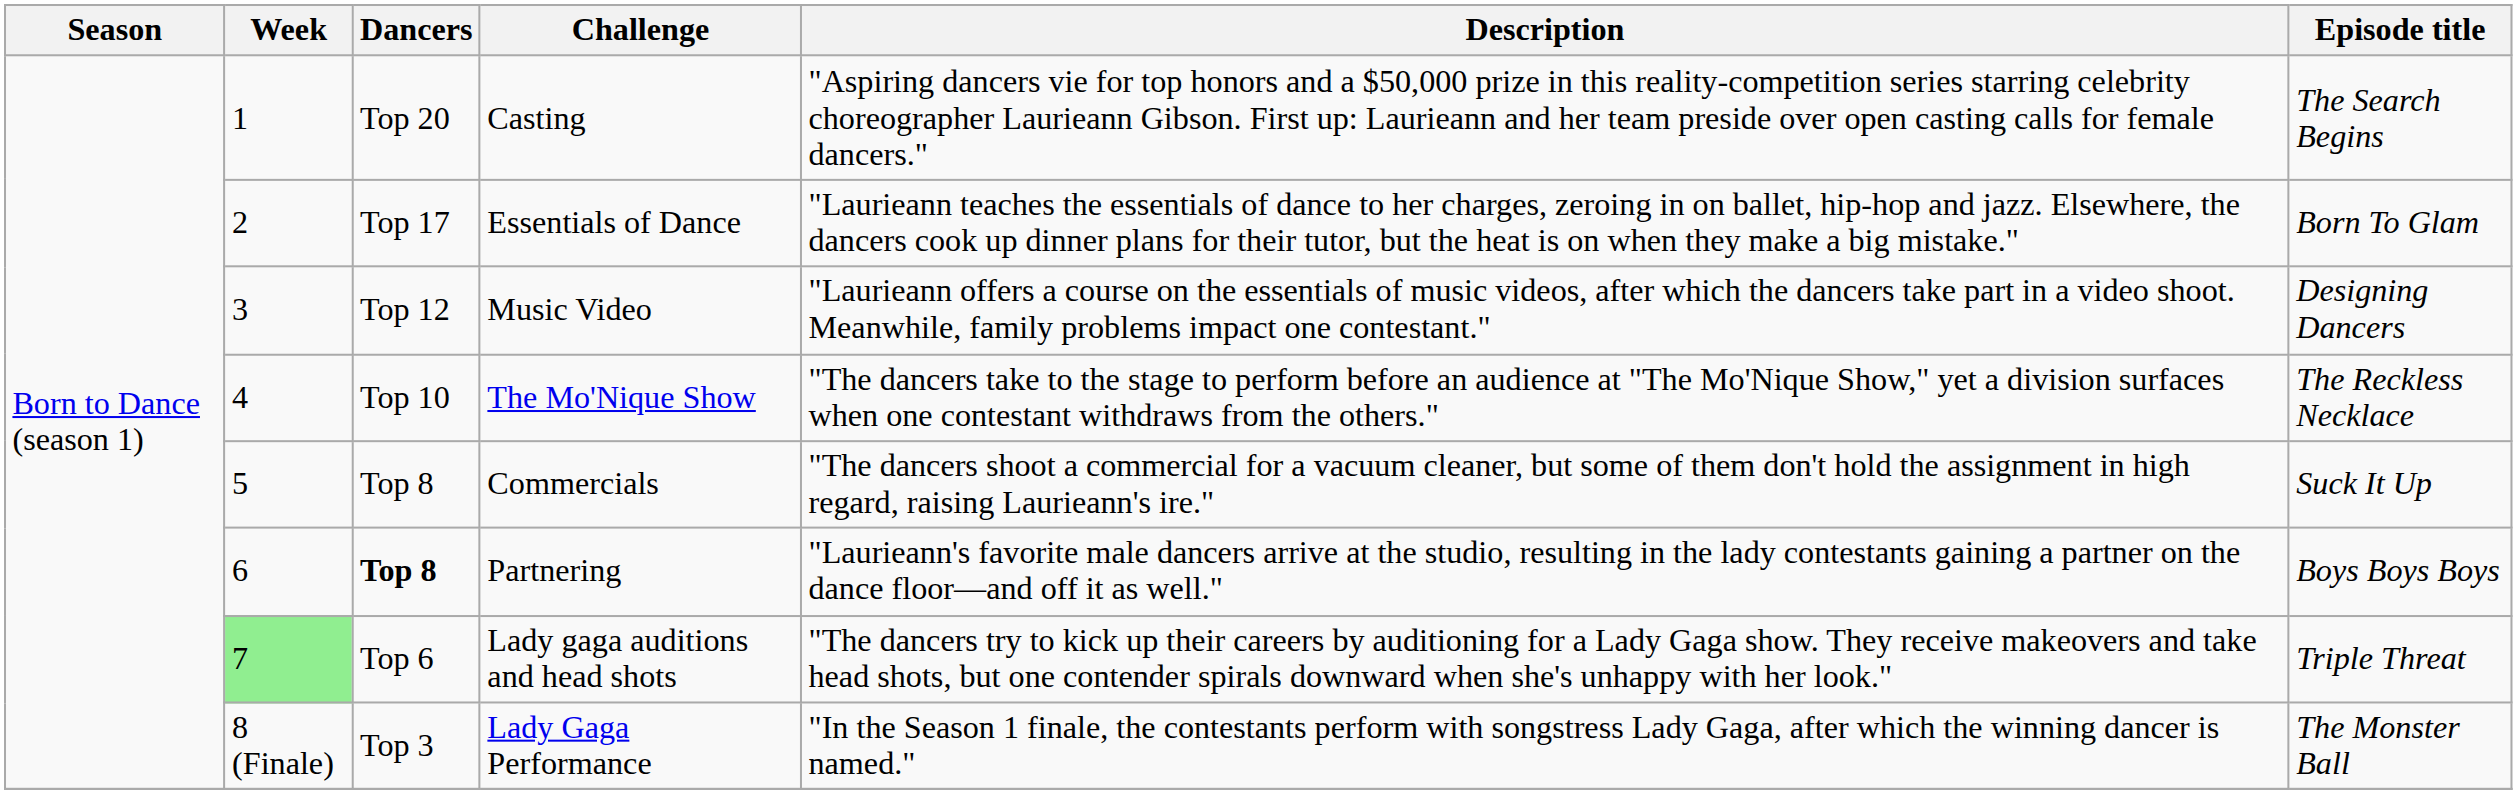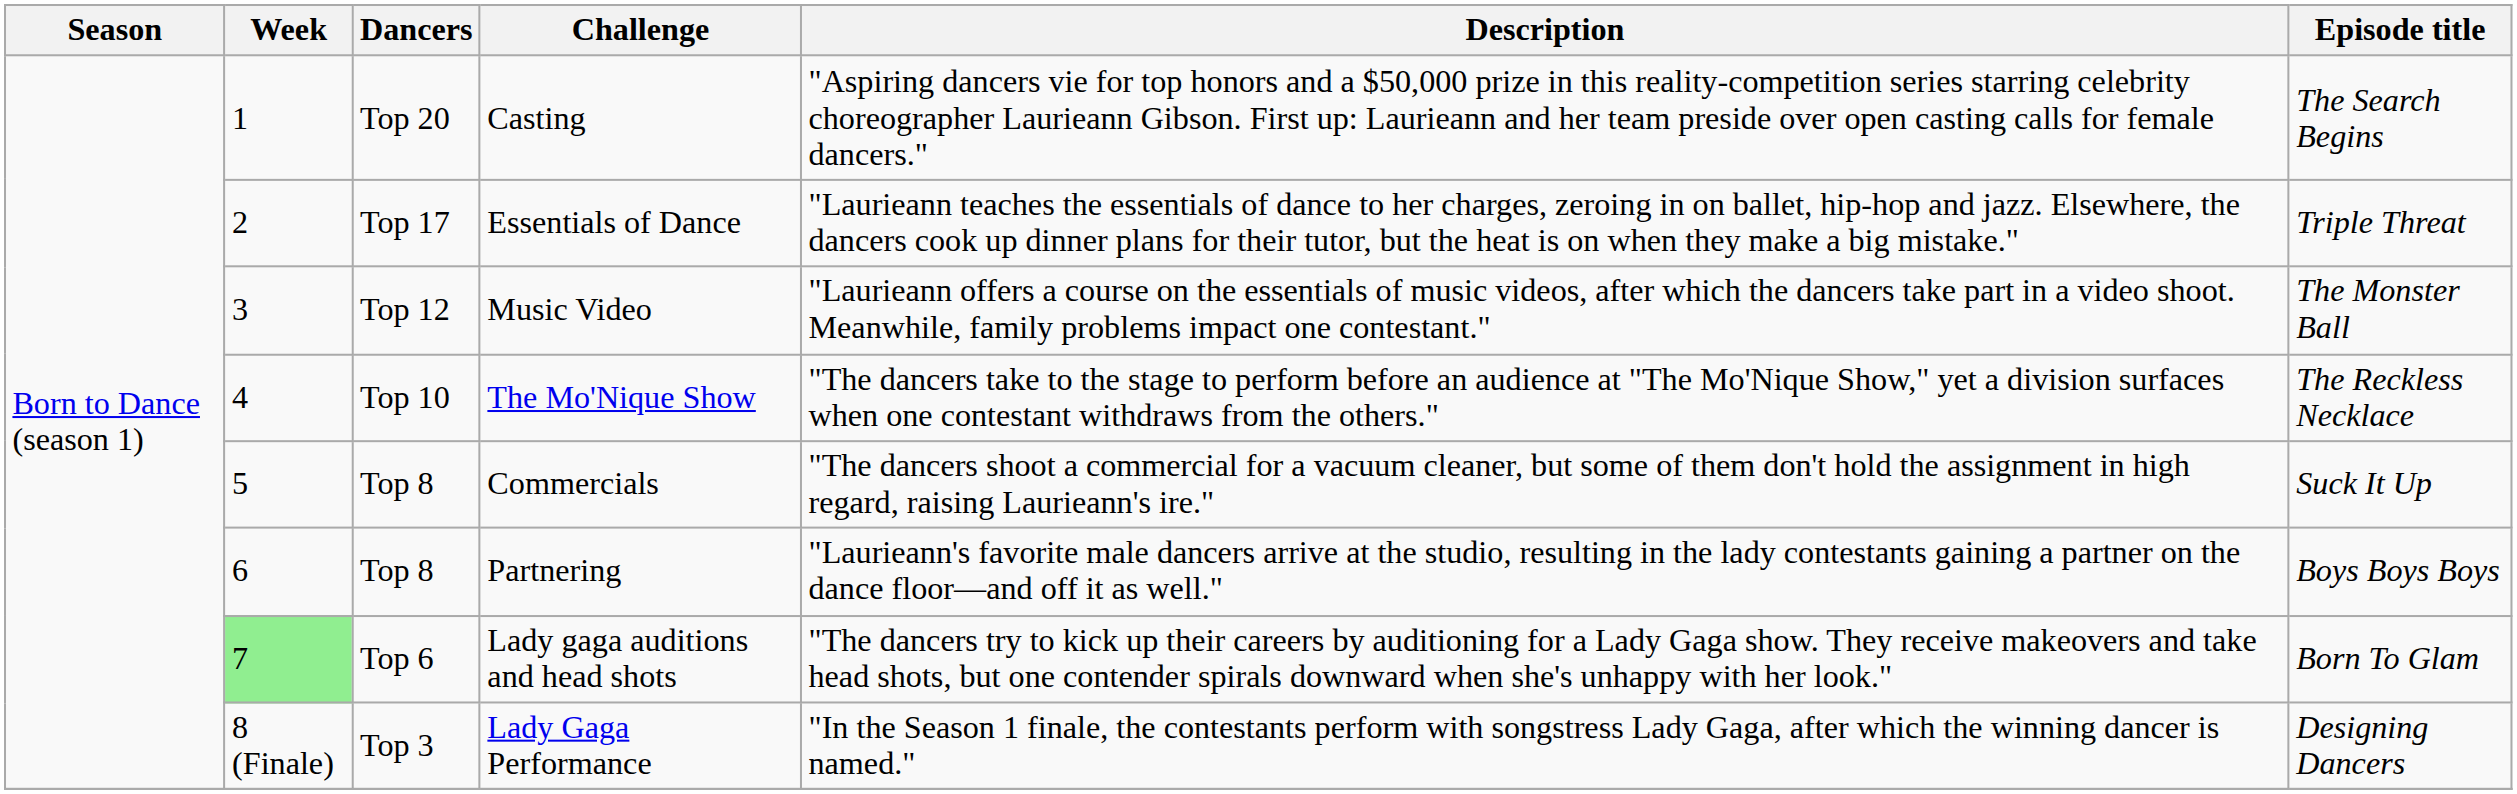 <table class="wikitable">
 <tr>
 <th>Season</th>
 <th>Week</th>
 <th>Dancers</th>
 <th>Challenge</th>
 <th>Description</th>
 <th>Episode title</th>
 </tr>
 <tr>
 <td rowspan="8"><a href='#'>Born to Dance</a> (season 1)</td>
 <td>1</td>
 <td>Top 20</td>
 <td>Casting</td>
 <td>"Aspiring dancers vie for top honors and a $50,000 prize in this reality-competition series starring celebrity choreographer Laurieann Gibson. First up: Laurieann and her team preside over open casting calls for female dancers."</td>
 <td><em>The Search Begins</em></td>
 </tr>
 <tr>
 <td>2</td>
 <td>Top 17</td>
 <td>Essentials of Dance</td>
 <td>"Laurieann teaches the essentials of dance to her charges, zeroing in on ballet, hip-hop and jazz. Elsewhere, the dancers cook up dinner plans for their tutor, but the heat is on when they make a big mistake."</td>
-<td><em>Born To Glam</em></td>
+<td><em>Triple Threat</em></td>
 </tr>
 <tr>
 <td>3</td>
 <td>Top 12</td>
 <td>Music Video</td>
 <td>"Laurieann offers a course on the essentials of music videos, after which the dancers take part in a video shoot. Meanwhile, family problems impact one contestant."</td>
-<td><em>Designing Dancers</em></td>
+<td><em>The Monster Ball</em></td>
 </tr>
 <tr>
 <td>4</td>
 <td>Top 10</td>
 <td><a href='#'>The Mo'Nique Show</a></td>
 <td>"The dancers take to the stage to perform before an audience at "The Mo'Nique Show," yet a division surfaces when one contestant withdraws from the others."</td>
 <td><em>The Reckless Necklace</em></td>
 </tr>
 <tr>
 <td>5</td>
 <td>Top 8</td>
 <td>Commercials</td>
 <td>"The dancers shoot a commercial for a vacuum cleaner, but some of them don't hold the assignment in high regard, raising Laurieann's ire."</td>
 <td><em>Suck It Up</em></td>
 </tr>
 <tr>
 <td>6</td>
-<td><strong>Top 8</strong></td>
+<td>Top 8</td>
 <td>Partnering</td>
 <td>"Laurieann's favorite male dancers arrive at the studio, resulting in the lady contestants gaining a partner on the dance floor—and off it as well."</td>
 <td><em>Boys Boys Boys</em></td>
 </tr>
 <tr>
 <td style="background: lightgreen;">7</td>
 <td>Top 6</td>
 <td>Lady gaga auditions and head shots</td>
 <td>"The dancers try to kick up their careers by auditioning for a Lady Gaga show. They receive makeovers and take head shots, but one contender spirals downward when she's unhappy with her look."</td>
-<td><em>Triple Threat</em></td>
+<td><em>Born To Glam</em></td>
 </tr>
 <tr>
 <td>8 (Finale)</td>
 <td>Top 3</td>
 <td><a href='#'>Lady Gaga</a> Performance</td>
 <td>"In the Season 1 finale, the contestants perform with songstress Lady Gaga, after which the winning dancer is named."</td>
-<td><em>The Monster Ball</em></td>
+<td><em>Designing Dancers</em></td>
 </tr>
 <tr>
 </tr>
 </table>
